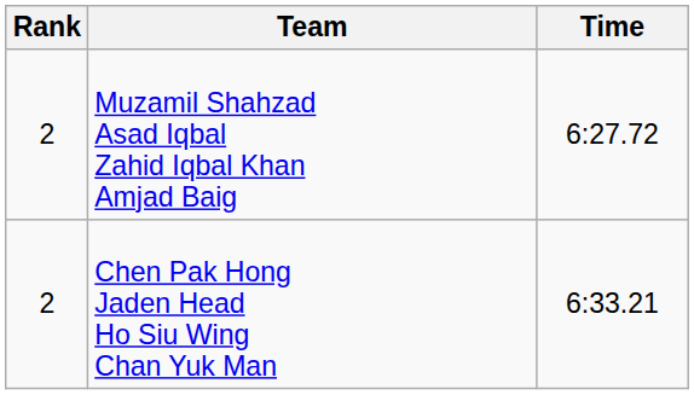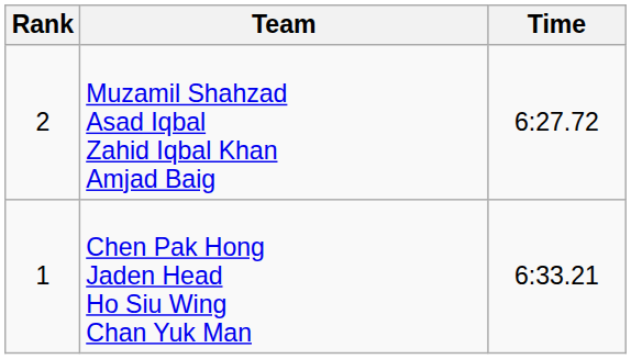 <table class=wikitable style="text-align:center">
 <tr>
 <th width=40>Rank</th>
 <th width=250>Team</th>
 <th width=80>Time</th>
 </tr>
 <tr>
 <td>2</td>
 <td align="left"><br><a href='#'>Muzamil Shahzad</a><br><a href='#'>Asad Iqbal</a><br><a href='#'>Zahid Iqbal Khan</a><br><a href='#'>Amjad Baig</a></td>
 <td>6:27.72</td>
 </tr>
 <tr>
-<td>2</td>
+<td>1</td>
 <td align="left"><br><a href='#'>Chen Pak Hong</a><br><a href='#'>Jaden Head</a><br><a href='#'>Ho Siu Wing</a><br><a href='#'>Chan Yuk Man</a></td>
 <td>6:33.21</td>
 </tr>
 </table>
